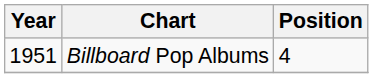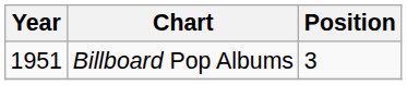 <table class="wikitable">
 <tr>
 <th>Year</th>
 <th>Chart</th>
 <th>Position</th>
 </tr>
 <tr>
 <td>1951</td>
 <td><em>Billboard</em> Pop Albums</td>
-<td>4</td>
+<td>3</td>
 </tr>
 <tr>
 </tr>
 </table>
